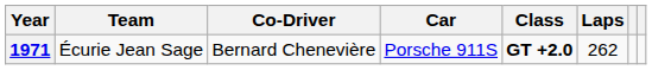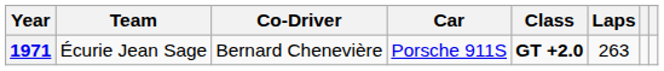 <table class="wikitable" style="text-align:center; font-size:90%">
 <tr>
 <th>Year</th>
 <th>Team</th>
 <th>Co-Driver</th>
 <th>Car</th>
 <th>Class</th>
 <th>Laps</th>
 <th></th>
 <th></th>
 </tr>
 <tr>
 <th><a href='#'>1971</a></th>
 <td align="left"> Écurie Jean Sage</td>
 <td align="left"> Bernard Chenevière</td>
 <td align="left"><a href='#'>Porsche 911S</a></td>
 <td><strong>GT +2.0</strong></td>
-<td>262</td>
+<td>263</td>
 <td></td>
 <td></td>
 </tr>
 </table>
